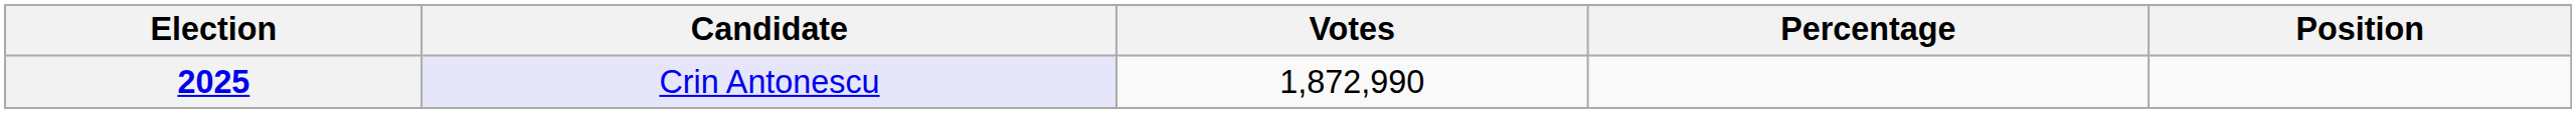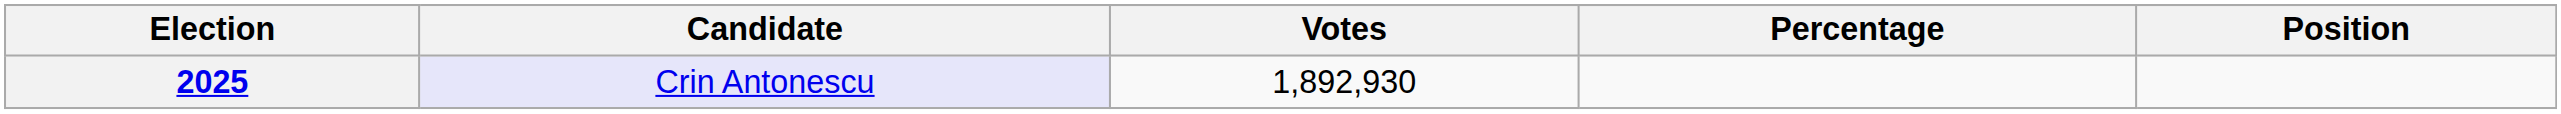 <table class=wikitable width=100%>
 <tr>
 <th rowspan=2>Election</th>
 <th rowspan=2>Candidate</th>
 </tr>
 <tr>
 <th>Votes</th>
 <th>Percentage</th>
 <th>Position</th>
 </tr>
 <tr align=center>
 <th><a href='#'>2025</a></th>
 <td style="background: lavender;"><a href='#'>Crin Antonescu</a></td>
-<td>1,872,990</td>
+<td>1,892,930</td>
 <td></td>
 <td></td>
 </tr>
 </table>
